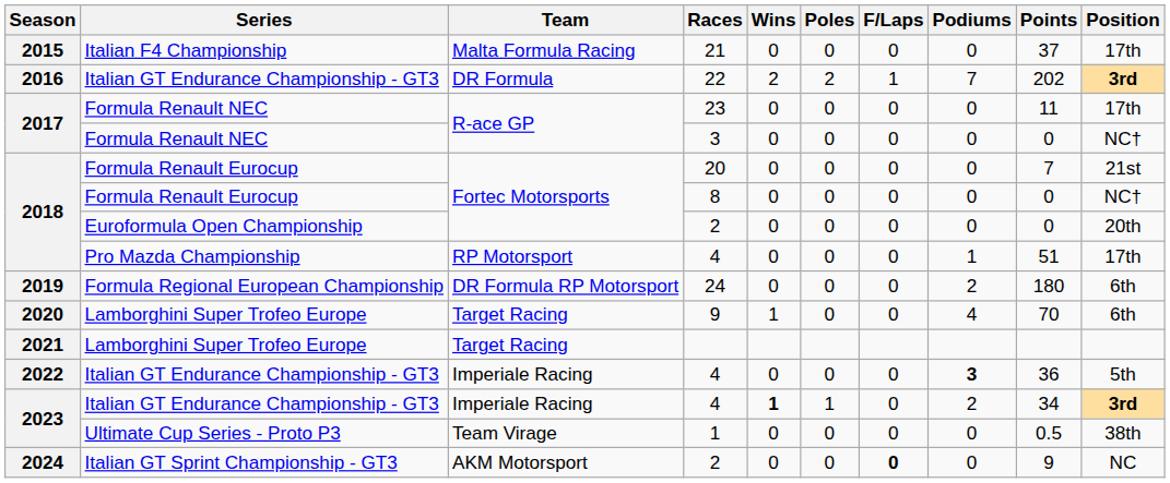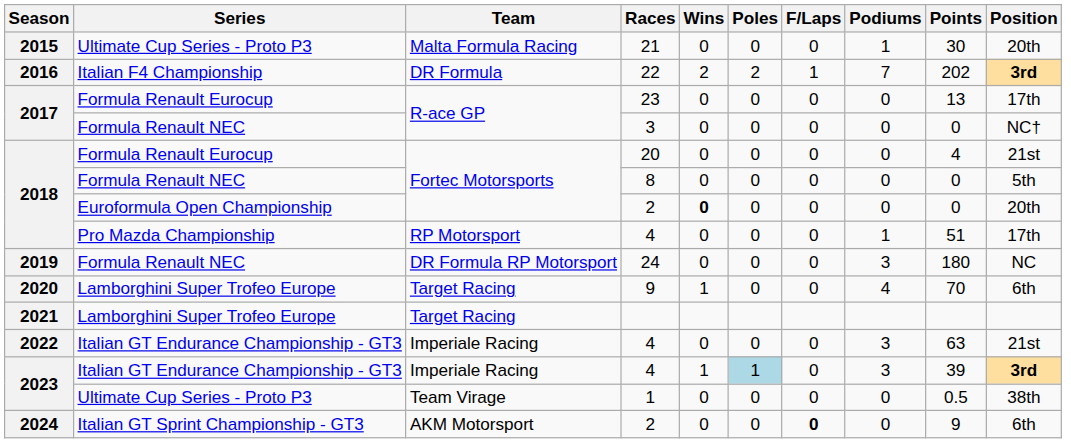 <table class="wikitable" style="font-size: 90%; text-align:center">
 <tr>
 <th>Season</th>
 <th>Series</th>
 <th>Team</th>
 <th>Races</th>
 <th>Wins</th>
 <th>Poles</th>
 <th>F/Laps</th>
 <th>Podiums</th>
 <th>Points</th>
 <th>Position</th>
 </tr>
 <tr>
 <th>2015</th>
-<td align=left><a href='#'>Italian F4 Championship</a></td>
+<td align=left nowrap><a href='#'>Ultimate Cup Series - Proto P3</a></td>
 <td align=left><a href='#'>Malta Formula Racing</a></td>
 <td>21</td>
 <td>0</td>
 <td>0</td>
 <td>0</td>
-<td>0</td>
-<td>37</td>
-<td>17th</td>
+<td>1</td>
+<td>30</td>
+<td>20th</td>
 </tr>
 <tr>
 <th>2016</th>
-<td align=left><a href='#'>Italian GT Endurance Championship - GT3</a></td>
+<td align=left><a href='#'>Italian F4 Championship</a></td>
 <td align=left><a href='#'>DR Formula</a></td>
 <td>22</td>
 <td>2</td>
 <td>2</td>
 <td>1</td>
 <td>7</td>
 <td>202</td>
 <td style="background:#ffdf9f;"><strong>3rd</strong></td>
 </tr>
 <tr>
 <th rowspan=2>2017</th>
-<td align=left><a href='#'>Formula Renault NEC</a></td>
+<td align=left><a href='#'>Formula Renault Eurocup</a></td>
 <td align=left rowspan=2><a href='#'>R-ace GP</a></td>
 <td>23</td>
 <td>0</td>
 <td>0</td>
 <td>0</td>
 <td>0</td>
-<td>11</td>
+<td>13</td>
 <td>17th</td>
 </tr>
 <tr>
 <td align=left><a href='#'>Formula Renault NEC</a></td>
 <td>3</td>
 <td>0</td>
 <td>0</td>
 <td>0</td>
 <td>0</td>
 <td>0</td>
 <td>NC†</td>
 </tr>
 <tr>
 <th rowspan=4>2018</th>
 <td align=left><a href='#'>Formula Renault Eurocup</a></td>
 <td align=left rowspan=3><a href='#'>Fortec Motorsports</a></td>
 <td>20</td>
 <td>0</td>
 <td>0</td>
 <td>0</td>
 <td>0</td>
-<td>7</td>
+<td>4</td>
 <td>21st</td>
 </tr>
 <tr>
-<td align=left><a href='#'>Formula Renault Eurocup</a></td>
+<td align=left><a href='#'>Formula Renault NEC</a></td>
 <td>8</td>
 <td>0</td>
 <td>0</td>
 <td>0</td>
 <td>0</td>
 <td>0</td>
-<td>NC†</td>
+<td>5th</td>
 </tr>
 <tr>
 <td align=left><a href='#'>Euroformula Open Championship</a></td>
 <td>2</td>
-<td>0</td>
+<td><strong>0</strong></td>
 <td>0</td>
 <td>0</td>
 <td>0</td>
 <td>0</td>
 <td>20th</td>
 </tr>
 <tr>
 <td align=left><a href='#'>Pro Mazda Championship</a></td>
 <td align=left><a href='#'>RP Motorsport</a></td>
 <td>4</td>
 <td>0</td>
 <td>0</td>
 <td>0</td>
 <td>1</td>
 <td>51</td>
 <td>17th</td>
 </tr>
 <tr>
 <th>2019</th>
-<td align=left nowrap><a href='#'>Formula Regional European Championship</a></td>
+<td align=left><a href='#'>Formula Renault NEC</a></td>
 <td align=left nowrap><a href='#'>DR Formula RP Motorsport</a></td>
 <td>24</td>
 <td>0</td>
 <td>0</td>
 <td>0</td>
-<td>2</td>
+<td>3</td>
 <td>180</td>
-<td>6th</td>
+<td>NC</td>
 </tr>
 <tr>
 <th>2020</th>
 <td align=left><a href='#'>Lamborghini Super Trofeo Europe</a></td>
 <td align=left><a href='#'>Target Racing</a></td>
 <td>9</td>
 <td>1</td>
 <td>0</td>
 <td>0</td>
 <td>4</td>
 <td>70</td>
 <td>6th</td>
 </tr>
 <tr>
 <th>2021</th>
 <td align=left><a href='#'>Lamborghini Super Trofeo Europe</a></td>
 <td align=left><a href='#'>Target Racing</a></td>
 <td></td>
 <td></td>
 <td></td>
 <td></td>
 <td></td>
 <td></td>
 <td></td>
 </tr>
 <tr>
 <th>2022</th>
 <td align=left><a href='#'>Italian GT Endurance Championship - GT3</a></td>
 <td align=left>Imperiale Racing</td>
 <td>4</td>
 <td>0</td>
 <td>0</td>
 <td>0</td>
-<td><strong>3</strong></td>
-<td>36</td>
-<td>5th</td>
+<td>3</td>
+<td>63</td>
+<td>21st</td>
 </tr>
 <tr>
 <th rowspan="2">2023</th>
 <td align=left><a href='#'>Italian GT Endurance Championship - GT3</a></td>
 <td align=left>Imperiale Racing</td>
 <td>4</td>
-<td><strong>1</strong></td>
 <td>1</td>
+<td style="background: lightblue;">1</td>
 <td>0</td>
-<td>2</td>
-<td>34</td>
+<td>3</td>
+<td>39</td>
 <td style="background:#ffdf9f;"><strong>3rd</strong></td>
 </tr>
 <tr>
 <td align=left nowrap><a href='#'>Ultimate Cup Series - Proto P3</a></td>
 <td align=left>Team Virage</td>
 <td>1</td>
 <td>0</td>
 <td>0</td>
 <td>0</td>
 <td>0</td>
 <td>0.5</td>
 <td>38th</td>
 </tr>
 <tr>
 <th>2024</th>
 <td align=left><a href='#'>Italian GT Sprint Championship - GT3</a></td>
 <td align=left>AKM Motorsport</td>
 <td>2</td>
 <td>0</td>
 <td>0</td>
 <td><strong>0</strong></td>
 <td>0</td>
 <td>9</td>
-<td>NC</td>
+<td>6th</td>
 </tr>
 </table>
